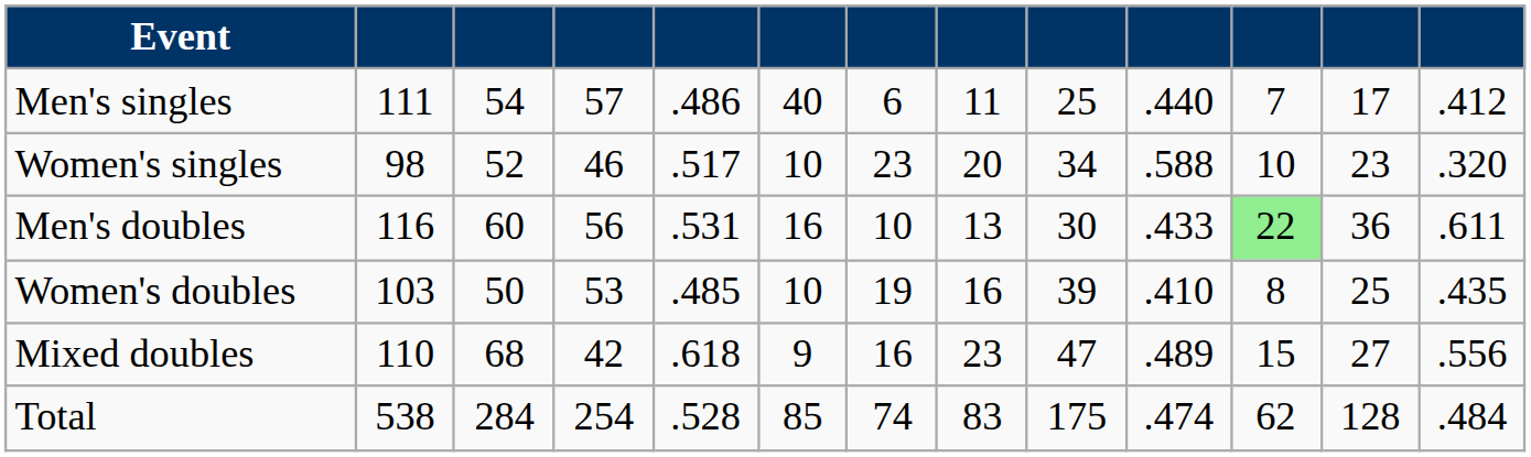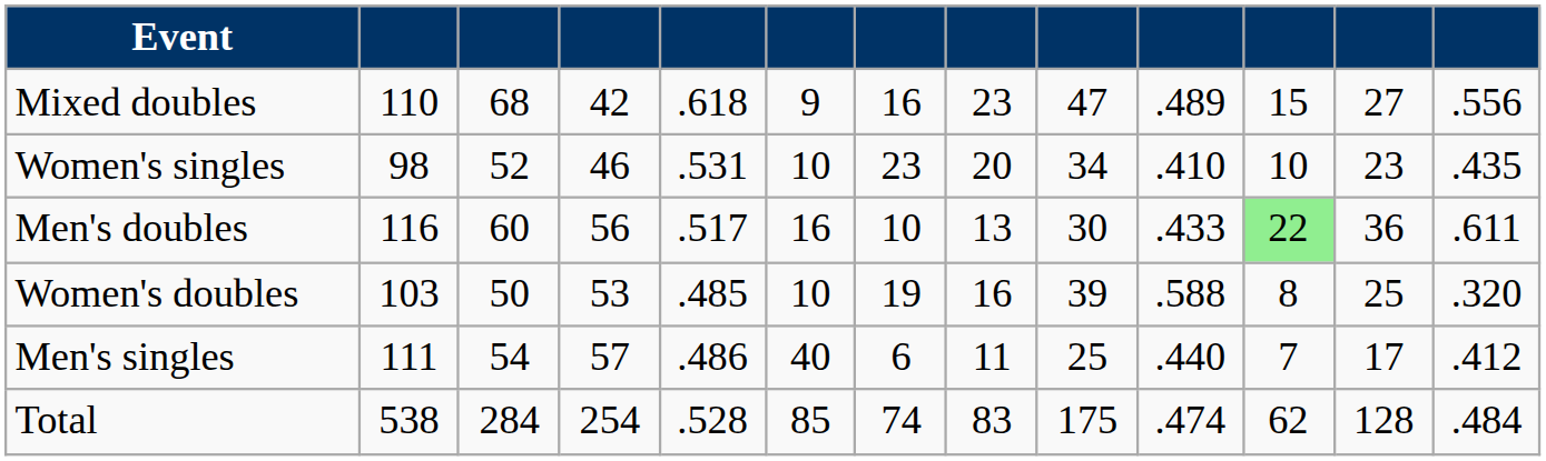 <table class="wikitable" style="text-align:center">
 <tr>
 <th style="background:#003366; color:white" width="200px">Event</th>
 <th style="background:#003366; color:white" width="40px"></th>
 <th style="background:#003366; color:white" width="40px"></th>
 <th style="background:#003366; color:white" width="40px"></th>
 <th style="background:#003366; color:white" width="40px"></th>
 <th style="background:#003366; color:white" width="40px"></th>
 <th style="background:#003366; color:white" width="40px"></th>
 <th style="background:#003366; color:white" width="40px"></th>
 <th style="background:#003366; color:white" width="40px"></th>
 <th style="background:#003366; color:white" width="40px"></th>
 <th style="background:#003366; color:white" width="40px"></th>
 <th style="background:#003366; color:white" width="40px"></th>
 <th style="background:#003366; color:white" width="40px"></th>
 </tr>
 <tr>
-<td style="text-align:left">Men's singles</td>
-<td>111</td>
-<td>54</td>
-<td>57</td>
-<td>.486</td>
-<td>40</td>
-<td>6</td>
-<td>11</td>
-<td>25</td>
-<td>.440</td>
-<td>7</td>
-<td>17</td>
-<td>.412</td>
+<td style="text-align:left">Mixed doubles</td>
+<td>110</td>
+<td>68</td>
+<td>42</td>
+<td>.618</td>
+<td>9</td>
+<td>16</td>
+<td>23</td>
+<td>47</td>
+<td>.489</td>
+<td>15</td>
+<td>27</td>
+<td>.556</td>
 </tr>
 <tr>
 <td style="text-align:left">Women's singles</td>
 <td>98</td>
 <td>52</td>
 <td>46</td>
-<td>.517</td>
+<td>.531</td>
 <td>10</td>
 <td>23</td>
 <td>20</td>
 <td>34</td>
-<td>.588</td>
+<td>.410</td>
 <td>10</td>
 <td>23</td>
-<td>.320</td>
+<td>.435</td>
 </tr>
 <tr>
 <td style="text-align:left">Men's doubles</td>
 <td>116</td>
 <td>60</td>
 <td>56</td>
-<td>.531</td>
+<td>.517</td>
 <td>16</td>
 <td>10</td>
 <td>13</td>
 <td>30</td>
 <td>.433</td>
 <td style="background: lightgreen;">22</td>
 <td>36</td>
 <td>.611</td>
 </tr>
 <tr>
 <td style="text-align:left">Women's doubles</td>
 <td>103</td>
 <td>50</td>
 <td>53</td>
 <td>.485</td>
 <td>10</td>
 <td>19</td>
 <td>16</td>
 <td>39</td>
-<td>.410</td>
+<td>.588</td>
 <td>8</td>
 <td>25</td>
-<td>.435</td>
+<td>.320</td>
 </tr>
 <tr>
-<td style="text-align:left">Mixed doubles</td>
-<td>110</td>
-<td>68</td>
-<td>42</td>
-<td>.618</td>
-<td>9</td>
-<td>16</td>
-<td>23</td>
-<td>47</td>
-<td>.489</td>
-<td>15</td>
-<td>27</td>
-<td>.556</td>
+<td style="text-align:left">Men's singles</td>
+<td>111</td>
+<td>54</td>
+<td>57</td>
+<td>.486</td>
+<td>40</td>
+<td>6</td>
+<td>11</td>
+<td>25</td>
+<td>.440</td>
+<td>7</td>
+<td>17</td>
+<td>.412</td>
 </tr>
 <tr>
 <td style="text-align:left">Total</td>
 <td>538</td>
 <td>284</td>
 <td>254</td>
 <td>.528</td>
 <td>85</td>
 <td>74</td>
 <td>83</td>
 <td>175</td>
 <td>.474</td>
 <td>62</td>
 <td>128</td>
 <td>.484</td>
 </tr>
 </table>
